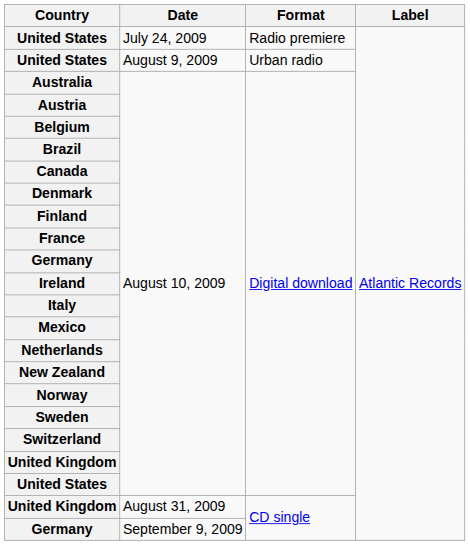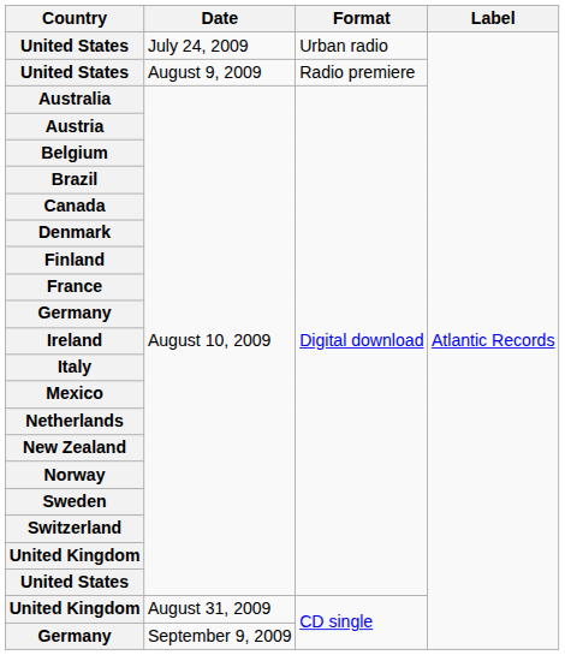 <table class="wikitable plainrowheaders">
 <tr>
 <th scope="col">Country</th>
 <th scope="col">Date</th>
 <th scope="col">Format</th>
 <th scope="col">Label</th>
 </tr>
 <tr>
 <th scope="row">United States</th>
 <td>July 24, 2009</td>
-<td>Radio premiere</td>
+<td>Urban radio</td>
 <td rowspan="23"><a href='#'>Atlantic Records</a></td>
 </tr>
 <tr>
 <th scope="row">United States</th>
 <td>August 9, 2009</td>
-<td>Urban radio</td>
+<td>Radio premiere</td>
 </tr>
 <tr>
 <th scope="row">Australia</th>
 <td rowspan="19">August 10, 2009</td>
 <td rowspan="19"><a href='#'>Digital download</a></td>
 </tr>
 <tr>
 <th scope="row">Austria</th>
 </tr>
 <tr>
 <th scope="row">Belgium</th>
 </tr>
 <tr>
 <th scope="row">Brazil</th>
 </tr>
 <tr>
 <th scope="row">Canada</th>
 </tr>
 <tr>
 <th scope="row">Denmark</th>
 </tr>
 <tr>
 <th scope="row">Finland</th>
 </tr>
 <tr>
 <th scope="row">France</th>
 </tr>
 <tr>
 <th scope="row">Germany</th>
 </tr>
 <tr>
 <th scope="row">Ireland</th>
 </tr>
 <tr>
 <th scope="row">Italy</th>
 </tr>
 <tr>
 <th scope="row">Mexico</th>
 </tr>
 <tr>
 <th scope="row">Netherlands</th>
 </tr>
 <tr>
 <th scope="row">New Zealand</th>
 </tr>
 <tr>
 <th scope="row">Norway</th>
 </tr>
 <tr>
 <th scope="row">Sweden</th>
 </tr>
 <tr>
 <th scope="row">Switzerland</th>
 </tr>
 <tr>
 <th scope="row">United Kingdom</th>
 </tr>
 <tr>
 <th scope="row">United States</th>
 </tr>
 <tr>
 <th scope="row">United Kingdom</th>
 <td>August 31, 2009</td>
 <td rowspan="2"><a href='#'>CD single</a></td>
 </tr>
 <tr>
 <th scope="row">Germany</th>
 <td>September 9, 2009</td>
 </tr>
 </table>
